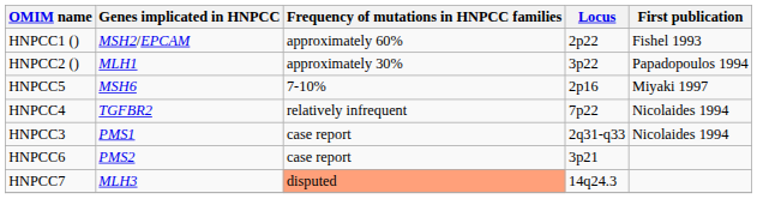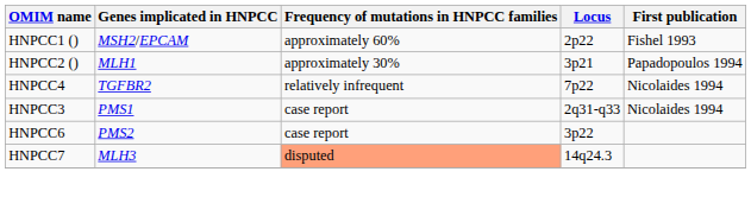 <table class="wikitable">
 <tr>
 <th><a href='#'>OMIM</a> name</th>
 <th>Genes implicated in HNPCC</th>
 <th>Frequency of mutations in HNPCC families</th>
 <th><a href='#'>Locus</a></th>
 <th>First publication</th>
 </tr>
 <tr>
 <td>HNPCC1 ()</td>
 <td><em><a href='#'>MSH2</a></em>/<em><a href='#'>EPCAM</a></em></td>
 <td>approximately 60%</td>
 <td>2p22</td>
 <td>Fishel 1993</td>
 </tr>
 <tr>
 <td>HNPCC2 ()</td>
 <td><em><a href='#'>MLH1</a></em></td>
 <td>approximately 30%</td>
-<td>3p22</td>
+<td>3p21</td>
 <td>Papadopoulos 1994</td>
-</tr>
-<tr>
-<td>HNPCC5</td>
-<td><em><a href='#'>MSH6</a></em></td>
-<td>7-10%</td>
-<td>2p16</td>
-<td>Miyaki 1997</td>
 </tr>
 <tr>
 <td>HNPCC4</td>
 <td><em><a href='#'>TGFBR2</a></em></td>
 <td>relatively infrequent</td>
 <td>7p22</td>
 <td>Nicolaides 1994</td>
 </tr>
 <tr>
 <td>HNPCC3</td>
 <td><em><a href='#'>PMS1</a></em></td>
 <td>case report</td>
 <td>2q31-q33</td>
 <td>Nicolaides 1994</td>
 </tr>
 <tr>
 <td>HNPCC6</td>
 <td><em><a href='#'>PMS2</a></em></td>
 <td>case report</td>
-<td>3p21</td>
+<td>3p22</td>
 <td></td>
 </tr>
 <tr>
 <td>HNPCC7</td>
 <td><em><a href='#'>MLH3</a></em></td>
 <td style="background: lightsalmon;">disputed</td>
 <td>14q24.3</td>
 <td></td>
 </tr>
 <tr>
 </tr>
 </table>
